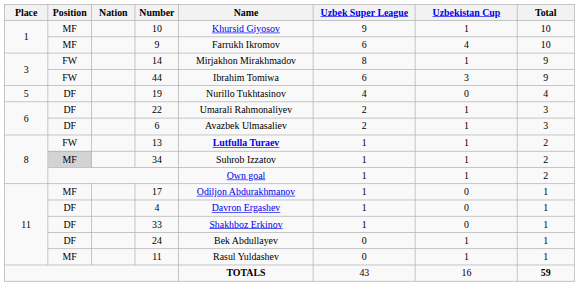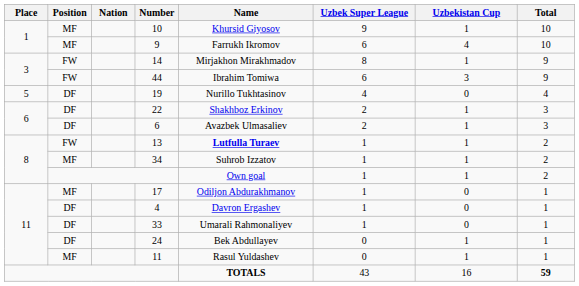 <table class="wikitable" style="font-size: 95%; text-align: center;">
 <tr>
 <th width=60>Place</th>
 <th width=60>Position</th>
 <th width=60>Nation</th>
 <th width=60>Number</th>
 <th width=200>Name</th>
 <th width=150><a href='#'>Uzbek Super League</a></th>
 <th width=150><a href='#'>Uzbekistan Cup</a></th>
 <th width=80><strong>Total</strong></th>
 </tr>
 <tr>
 <td rowspan="2">1</td>
 <td>MF</td>
 <td></td>
 <td>10</td>
 <td><a href='#'>Khursid Giyosov</a></td>
 <td>9</td>
 <td>1</td>
 <td>10</td>
 </tr>
 <tr>
 <td>MF</td>
 <td></td>
 <td>9</td>
 <td>Farrukh Ikromov</td>
 <td>6</td>
 <td>4</td>
 <td>10</td>
 </tr>
 <tr>
 <td rowspan="2">3</td>
 <td>FW</td>
 <td></td>
 <td>14</td>
 <td>Mirjakhon Mirakhmadov</td>
 <td>8</td>
 <td>1</td>
 <td>9</td>
 </tr>
 <tr>
 <td>FW</td>
 <td></td>
 <td>44</td>
 <td>Ibrahim Tomiwa</td>
 <td>6</td>
 <td>3</td>
 <td>9</td>
 </tr>
 <tr>
 <td>5</td>
 <td>DF</td>
 <td></td>
 <td>19</td>
 <td>Nurillo Tukhtasinov</td>
 <td>4</td>
 <td>0</td>
 <td>4</td>
 </tr>
 <tr>
 <td rowspan="2">6</td>
 <td>DF</td>
 <td></td>
 <td>22</td>
-<td>Umarali Rahmonaliyev</td>
+<td><a href='#'>Shakhboz Erkinov</a></td>
 <td>2</td>
 <td>1</td>
 <td>3</td>
 </tr>
 <tr>
 <td>DF</td>
 <td></td>
 <td>6</td>
 <td>Avazbek Ulmasaliev</td>
 <td>2</td>
 <td>1</td>
 <td>3</td>
 </tr>
 <tr>
 <td rowspan="3">8</td>
 <td>FW</td>
 <td></td>
 <td>13</td>
 <td><strong><a href='#'>Lutfulla Turaev</a></strong></td>
 <td>1</td>
 <td>1</td>
 <td>2</td>
 </tr>
 <tr>
-<td style="background: lightgrey;">MF</td>
+<td>MF</td>
 <td></td>
 <td>34</td>
 <td>Suhrob Izzatov</td>
 <td>1</td>
 <td>1</td>
 <td>2</td>
 </tr>
 <tr>
 <td colspan="3"></td>
 <td><a href='#'>Own goal</a></td>
 <td>1</td>
 <td>1</td>
 <td>2</td>
 </tr>
 <tr>
 <td rowspan="5">11</td>
 <td>MF</td>
 <td></td>
 <td>17</td>
 <td><a href='#'>Odiljon Abdurakhmanov</a></td>
 <td>1</td>
 <td>0</td>
 <td>1</td>
 </tr>
 <tr>
 <td>DF</td>
 <td></td>
 <td>4</td>
 <td><a href='#'>Davron Ergashev</a></td>
 <td>1</td>
 <td>0</td>
 <td>1</td>
 </tr>
 <tr>
 <td>DF</td>
 <td></td>
 <td>33</td>
-<td><a href='#'>Shakhboz Erkinov</a></td>
+<td>Umarali Rahmonaliyev</td>
 <td>1</td>
 <td>0</td>
 <td>1</td>
 </tr>
 <tr>
 <td>DF</td>
 <td></td>
 <td>24</td>
 <td>Bek Abdullayev</td>
 <td>0</td>
 <td>1</td>
 <td>1</td>
 </tr>
 <tr>
 <td>MF</td>
 <td></td>
 <td>11</td>
 <td>Rasul Yuldashev</td>
 <td>0</td>
 <td>1</td>
 <td>1</td>
 </tr>
 <tr>
 <td colspan="4"></td>
 <td><strong>TOTALS</strong></td>
 <td>43</td>
 <td>16</td>
 <td><strong>59</strong></td>
 </tr>
 </table>
